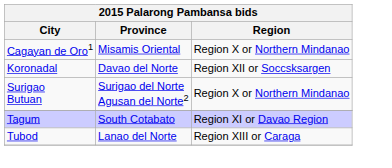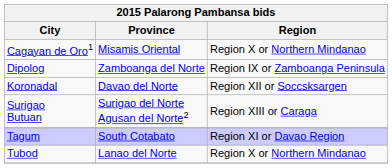 <table class="wikitable sortable" style="text-align:left">
 <tr>
 <th colspan=3>2015 Palarong Pambansa bids</th>
 </tr>
 <tr>
 <th>City</th>
 <th>Province</th>
 <th>Region</th>
 </tr>
 <tr>
 <td><a href='#'>Cagayan de Oro</a><sup>1</sup></td>
 <td><a href='#'>Misamis Oriental</a></td>
 <td>Region X or <a href='#'>Northern Mindanao</a></td>
 </tr>
 <tr>
+<td><a href='#'>Dipolog</a></td>
+<td><a href='#'>Zamboanga del Norte</a></td>
+<td>Region IX or <a href='#'>Zamboanga Peninsula</a></td>
+</tr>
+<tr>
 <td><a href='#'>Koronadal</a></td>
 <td><a href='#'>Davao del Norte</a></td>
 <td>Region XII or <a href='#'>Soccsksargen</a></td>
 </tr>
 <tr>
 <td><a href='#'>Surigao</a><br><a href='#'>Butuan</a></td>
 <td><a href='#'>Surigao del Norte</a><br><a href='#'>Agusan del Norte</a><sup>2</sup></td>
-<td>Region X or <a href='#'>Northern Mindanao</a></td>
+<td>Region XIII or <a href='#'>Caraga</a></td>
 </tr>
 <tr>
 </tr>
 <tr bgcolor=ccccff>
 <td><a href='#'>Tagum</a></td>
 <td><a href='#'>South Cotabato</a></td>
 <td>Region XI or <a href='#'>Davao Region</a></td>
 </tr>
 <tr>
 <td><a href='#'>Tubod</a></td>
 <td><a href='#'>Lanao del Norte</a></td>
-<td>Region XIII or <a href='#'>Caraga</a></td>
+<td>Region X or <a href='#'>Northern Mindanao</a></td>
 </tr>
 <tr>
 </tr>
 </table>
